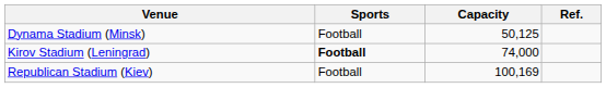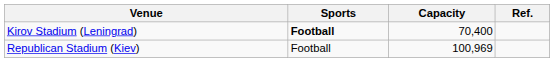 <table class="wikitable sortable" width=780px>
 <tr>
 <th>Venue</th>
 <th>Sports</th>
 <th>Capacity</th>
 <th class="unsortable">Ref.</th>
 </tr>
 <tr>
-<td><a href='#'>Dynama Stadium</a> (<a href='#'>Minsk</a>)</td>
-<td>Football</td>
-<td align="right">50,125</td>
-<td align=center></td>
-</tr>
-<tr>
 <td><a href='#'>Kirov Stadium</a> (<a href='#'>Leningrad</a>)</td>
 <td><strong>Football</strong></td>
-<td align="right">74,000</td>
+<td align="right">70,400</td>
 <td align=center></td>
 </tr>
 <tr>
 <td><a href='#'>Republican Stadium</a> (<a href='#'>Kiev</a>)</td>
 <td>Football</td>
-<td align="right">100,169</td>
+<td align="right">100,969</td>
 <td align=center></td>
 </tr>
 </table>
